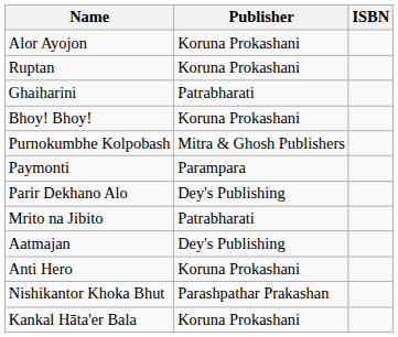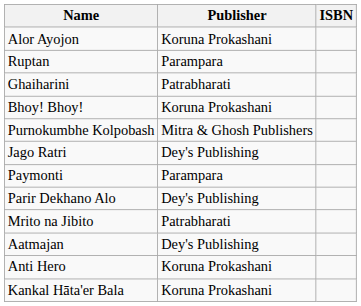 <table class="wikitable">
 <tr>
 <th>Name</th>
 <th>Publisher</th>
 <th>ISBN</th>
 </tr>
 <tr>
 <td>Alor Ayojon</td>
 <td>Koruna Prokashani</td>
 <td></td>
 </tr>
 <tr>
 <td>Ruptan</td>
-<td>Koruna Prokashani</td>
+<td>Parampara</td>
 <td></td>
 </tr>
 <tr>
 <td>Ghaiharini</td>
 <td>Patrabharati</td>
 <td></td>
 </tr>
 <tr>
 <td>Bhoy! Bhoy!</td>
 <td>Koruna Prokashani</td>
 <td></td>
 </tr>
 <tr>
 <td>Purnokumbhe Kolpobash</td>
 <td>Mitra & Ghosh Publishers</td>
+<td></td>
+</tr>
+<tr>
+<td>Jago Ratri</td>
+<td>Dey's Publishing</td>
 <td></td>
 </tr>
 <tr>
 <td>Paymonti</td>
 <td>Parampara</td>
 <td></td>
 </tr>
 <tr>
 <td>Parir Dekhano Alo</td>
 <td>Dey's Publishing</td>
 <td></td>
 </tr>
 <tr>
 <td>Mrito na Jibito</td>
 <td>Patrabharati</td>
 <td></td>
 </tr>
 <tr>
 <td>Aatmajan</td>
 <td>Dey's Publishing</td>
 <td></td>
 </tr>
 <tr>
 <td>Anti Hero</td>
 <td>Koruna Prokashani</td>
 <td></td>
 </tr>
 <tr>
-<td>Nishikantor Khoka Bhut</td>
-<td>Parashpathar Prakashan</td>
-<td></td>
-</tr>
-<tr>
 <td>Kankal Hāta'er Bala</td>
 <td>Koruna Prokashani</td>
 <td></td>
 </tr>
 </table>
